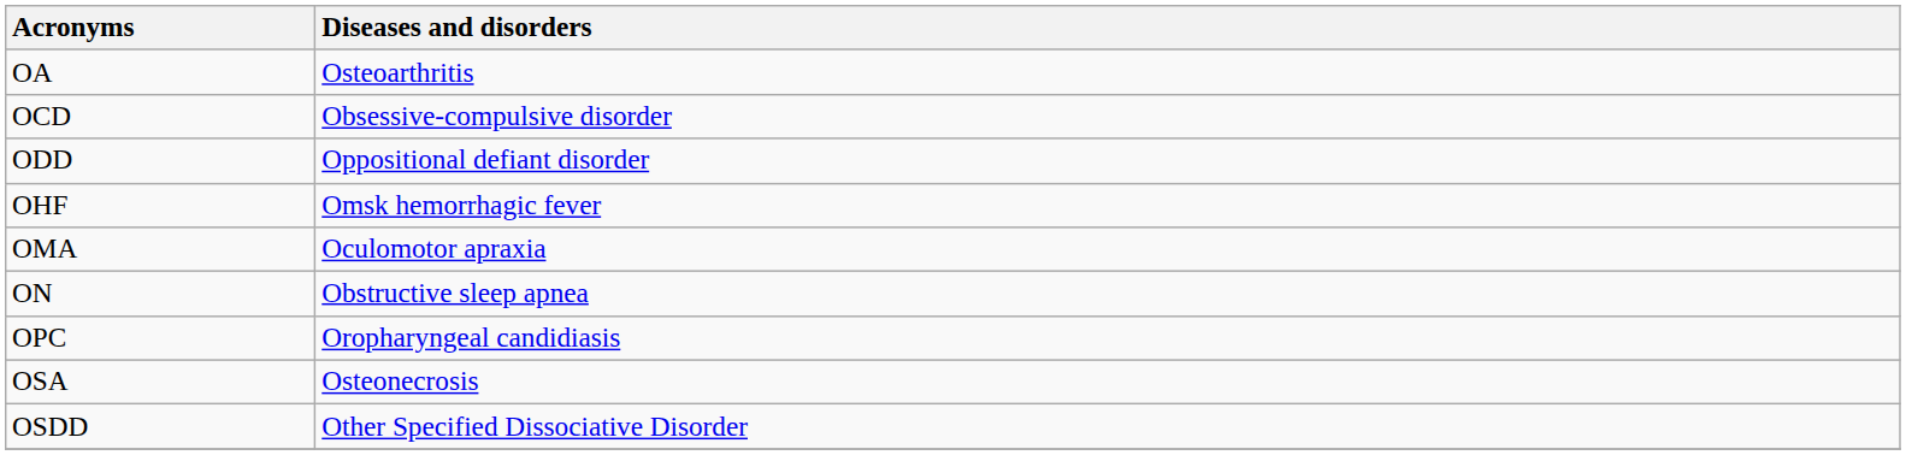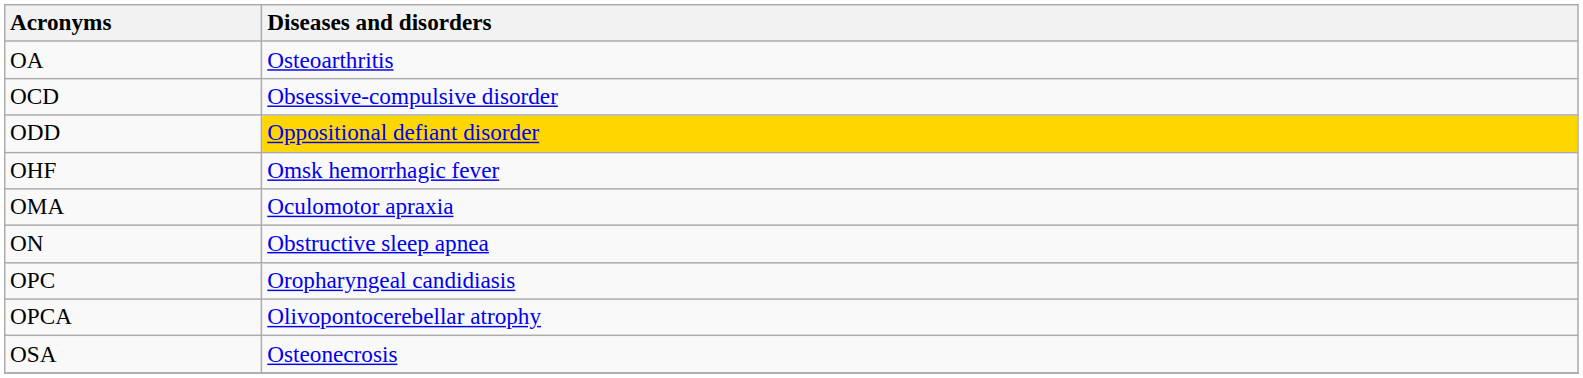 <table class="wikitable sortable">
 <tr>
 <th width=170px style=text-align:left>Acronyms</th>
 <th width=900px style=text-align:left>Diseases and disorders</th>
 </tr>
 <tr>
 <td>OA</td>
 <td><a href='#'>Osteoarthritis</a></td>
 </tr>
 <tr>
 <td>OCD</td>
 <td><a href='#'>Obsessive-compulsive disorder</a></td>
 </tr>
 <tr>
 <td>ODD</td>
-<td><a href='#'>Oppositional defiant disorder</a></td>
+<td style="background: gold;"><a href='#'>Oppositional defiant disorder</a></td>
 </tr>
 <tr>
 <td>OHF</td>
 <td><a href='#'>Omsk hemorrhagic fever</a></td>
 </tr>
 <tr>
 <td>OMA</td>
 <td><a href='#'>Oculomotor apraxia</a></td>
 </tr>
 <tr>
 <td>ON</td>
 <td><a href='#'>Obstructive sleep apnea</a></td>
 </tr>
 <tr>
 <td>OPC</td>
 <td><a href='#'>Oropharyngeal candidiasis</a></td>
 </tr>
 <tr>
+<td>OPCA</td>
+<td><a href='#'>Olivopontocerebellar atrophy</a></td>
+</tr>
+<tr>
 <td>OSA</td>
 <td><a href='#'>Osteonecrosis</a></td>
 </tr>
 <tr>
-<td>OSDD</td>
-<td><a href='#'>Other Specified Dissociative Disorder</a></td>
-</tr>
-<tr>
 </tr>
 </table>
